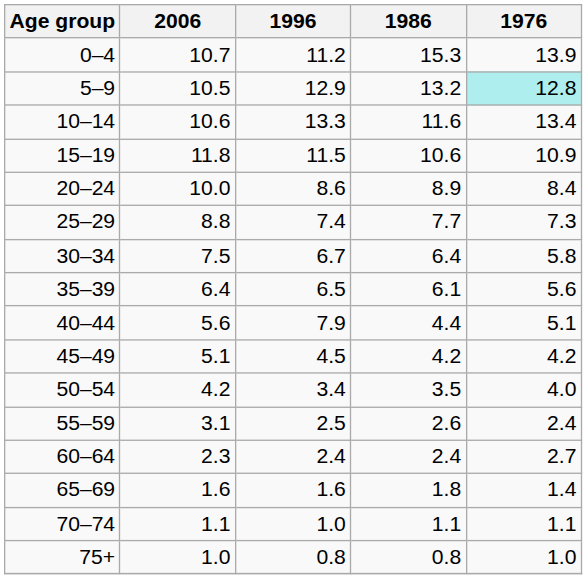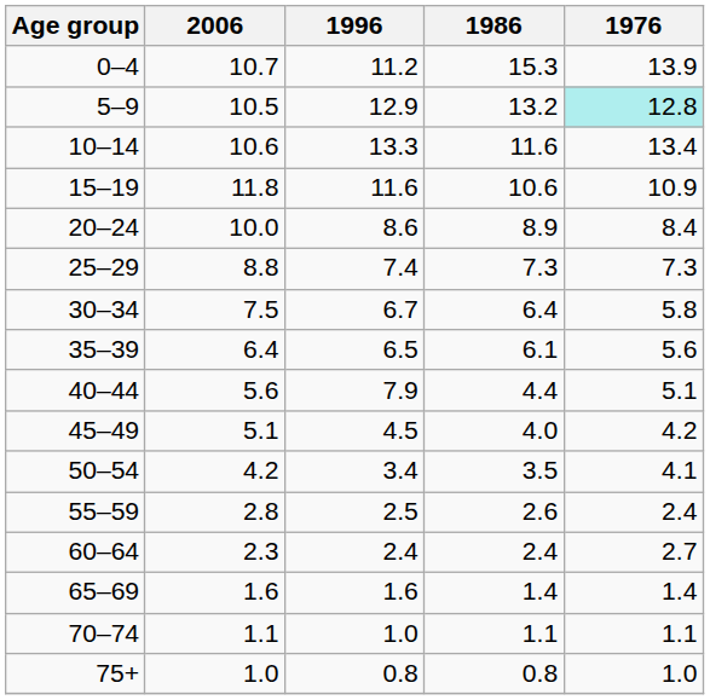 <table class="wikitable">
 <tr>
 <th width="80pt">Age group</th>
 <th width="80pt">2006</th>
 <th width="80pt">1996</th>
 <th width="80pt">1986</th>
 <th width="80pt">1976</th>
 </tr>
 <tr>
 <td align="right">0–4</td>
 <td align="right">10.7</td>
 <td align="right">11.2</td>
 <td align="right">15.3</td>
 <td align="right">13.9</td>
 </tr>
 <tr>
 <td align="right">5–9</td>
 <td align="right">10.5</td>
 <td align="right">12.9</td>
 <td align="right">13.2</td>
 <td align="right" style="background: paleturquoise;">12.8</td>
 </tr>
 <tr>
 <td align="right">10–14</td>
 <td align="right">10.6</td>
 <td align="right">13.3</td>
 <td align="right">11.6</td>
 <td align="right">13.4</td>
 </tr>
 <tr>
 <td align="right">15–19</td>
 <td align="right">11.8</td>
-<td align="right">11.5</td>
+<td align="right">11.6</td>
 <td align="right">10.6</td>
 <td align="right">10.9</td>
 </tr>
 <tr>
 <td align="right">20–24</td>
 <td align="right">10.0</td>
 <td align="right">8.6</td>
 <td align="right">8.9</td>
 <td align="right">8.4</td>
 </tr>
 <tr>
 <td align="right">25–29</td>
 <td align="right">8.8</td>
 <td align="right">7.4</td>
-<td align="right">7.7</td>
+<td align="right">7.3</td>
 <td align="right">7.3</td>
 </tr>
 <tr>
 <td align="right">30–34</td>
 <td align="right">7.5</td>
 <td align="right">6.7</td>
 <td align="right">6.4</td>
 <td align="right">5.8</td>
 </tr>
 <tr>
 <td align="right">35–39</td>
 <td align="right">6.4</td>
 <td align="right">6.5</td>
 <td align="right">6.1</td>
 <td align="right">5.6</td>
 </tr>
 <tr>
 <td align="right">40–44</td>
 <td align="right">5.6</td>
 <td align="right">7.9</td>
 <td align="right">4.4</td>
 <td align="right">5.1</td>
 </tr>
 <tr>
 <td align="right">45–49</td>
 <td align="right">5.1</td>
 <td align="right">4.5</td>
-<td align="right">4.2</td>
+<td align="right">4.0</td>
 <td align="right">4.2</td>
 </tr>
 <tr>
 <td align="right">50–54</td>
 <td align="right">4.2</td>
 <td align="right">3.4</td>
 <td align="right">3.5</td>
-<td align="right">4.0</td>
+<td align="right">4.1</td>
 </tr>
 <tr>
 <td align="right">55–59</td>
-<td align="right">3.1</td>
+<td align="right">2.8</td>
 <td align="right">2.5</td>
 <td align="right">2.6</td>
 <td align="right">2.4</td>
 </tr>
 <tr>
 <td align="right">60–64</td>
 <td align="right">2.3</td>
 <td align="right">2.4</td>
 <td align="right">2.4</td>
 <td align="right">2.7</td>
 </tr>
 <tr>
 <td align="right">65–69</td>
 <td align="right">1.6</td>
 <td align="right">1.6</td>
-<td align="right">1.8</td>
+<td align="right">1.4</td>
 <td align="right">1.4</td>
 </tr>
 <tr>
 <td align="right">70–74</td>
 <td align="right">1.1</td>
 <td align="right">1.0</td>
 <td align="right">1.1</td>
 <td align="right">1.1</td>
 </tr>
 <tr>
 <td align="right">75+</td>
 <td align="right">1.0</td>
 <td align="right">0.8</td>
 <td align="right">0.8</td>
 <td align="right">1.0</td>
 </tr>
 <tr>
 </tr>
 </table>
